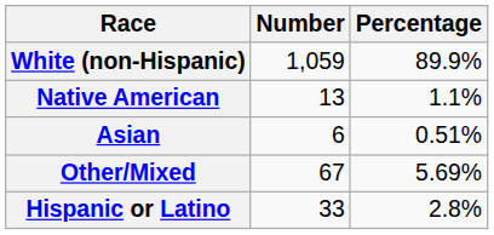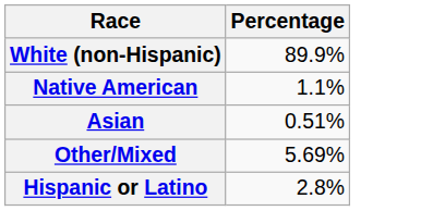 <table class="wikitable" style="text-align:right">
 <tr>
 <th scope="col">Race</th>
-<th scope="col">Number</th>
 <th scope="col">Percentage</th>
 </tr>
 <tr>
 <th scope="row"><a href='#'>White</a> (non-Hispanic)</th>
-<td>1,059</td>
 <td>89.9%</td>
 </tr>
 <tr>
 <th scope="row"><a href='#'>Native American</a></th>
-<td>13</td>
 <td>1.1%</td>
 </tr>
 <tr>
 <th scope="row"><a href='#'>Asian</a></th>
-<td>6</td>
 <td>0.51%</td>
 </tr>
 <tr>
 <th scope="row"><a href='#'>Other/Mixed</a></th>
-<td>67</td>
 <td>5.69%</td>
 </tr>
 <tr>
 <th scope="row"><a href='#'>Hispanic</a> or <a href='#'>Latino</a></th>
-<td>33</td>
 <td>2.8%</td>
 </tr>
 </table>
